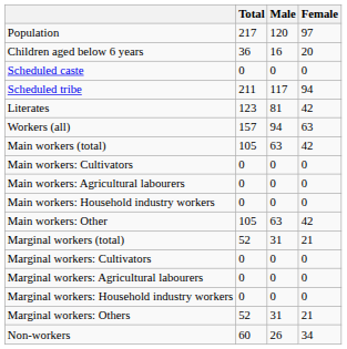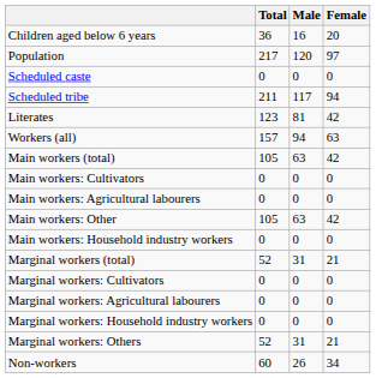 <table class="wikitable sortable">
 <tr>
 <th></th>
 <th>Total</th>
 <th>Male</th>
 <th>Female</th>
 </tr>
 <tr>
+<td>Children aged below 6 years</td>
+<td>36</td>
+<td>16</td>
+<td>20</td>
+</tr>
+<tr>
 <td>Population</td>
 <td>217</td>
 <td>120</td>
 <td>97</td>
-</tr>
-<tr>
-<td>Children aged below 6 years</td>
-<td>36</td>
-<td>16</td>
-<td>20</td>
 </tr>
 <tr>
 <td><a href='#'>Scheduled caste</a></td>
 <td>0</td>
 <td>0</td>
 <td>0</td>
 </tr>
 <tr>
 <td><a href='#'>Scheduled tribe</a></td>
 <td>211</td>
 <td>117</td>
 <td>94</td>
 </tr>
 <tr>
 <td>Literates</td>
 <td>123</td>
 <td>81</td>
 <td>42</td>
 </tr>
 <tr>
 <td>Workers (all)</td>
 <td>157</td>
 <td>94</td>
 <td>63</td>
 </tr>
 <tr>
 <td>Main workers (total)</td>
 <td>105</td>
 <td>63</td>
 <td>42</td>
 </tr>
 <tr>
 <td>Main workers: Cultivators</td>
 <td>0</td>
 <td>0</td>
 <td>0</td>
 </tr>
 <tr>
 <td>Main workers: Agricultural labourers</td>
 <td>0</td>
 <td>0</td>
 <td>0</td>
 </tr>
 <tr>
+<td>Main workers: Other</td>
+<td>105</td>
+<td>63</td>
+<td>42</td>
+</tr>
+<tr>
 <td>Main workers: Household industry workers</td>
 <td>0</td>
 <td>0</td>
 <td>0</td>
-</tr>
-<tr>
-<td>Main workers: Other</td>
-<td>105</td>
-<td>63</td>
-<td>42</td>
 </tr>
 <tr>
 <td>Marginal workers (total)</td>
 <td>52</td>
 <td>31</td>
 <td>21</td>
 </tr>
 <tr>
 <td>Marginal workers: Cultivators</td>
 <td>0</td>
 <td>0</td>
 <td>0</td>
 </tr>
 <tr>
 <td>Marginal workers: Agricultural labourers</td>
 <td>0</td>
 <td>0</td>
 <td>0</td>
 </tr>
 <tr>
 <td>Marginal workers: Household industry workers</td>
 <td>0</td>
 <td>0</td>
 <td>0</td>
 </tr>
 <tr>
 <td>Marginal workers: Others</td>
 <td>52</td>
 <td>31</td>
 <td>21</td>
 </tr>
 <tr>
 <td>Non-workers</td>
 <td>60</td>
 <td>26</td>
 <td>34</td>
 </tr>
 </table>
